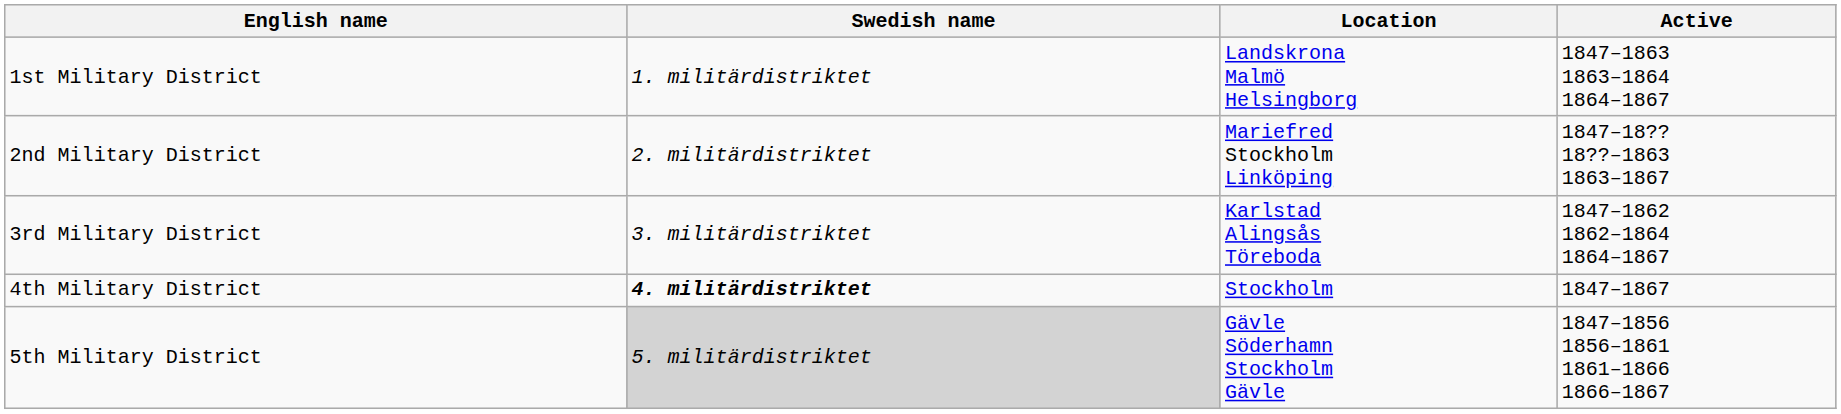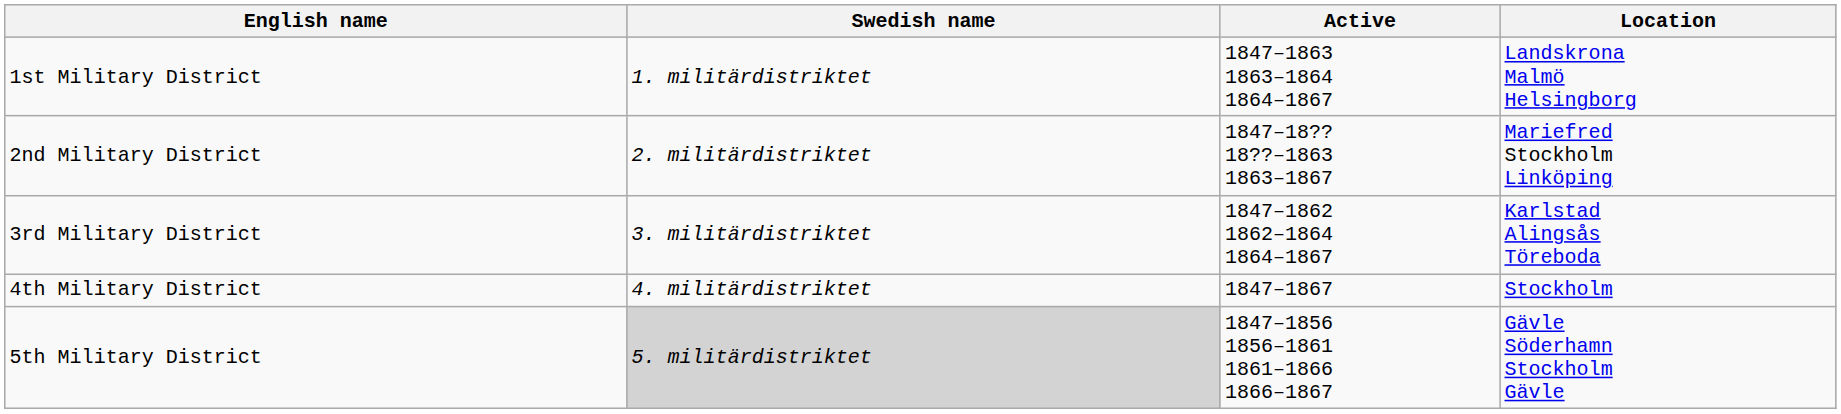 <table class="wikitable" width= "60%">
 <tr>
 <th>English name</th>
 <th>Swedish name</th>
+<th>Active</th>
 <th>Location</th>
-<th>Active</th>
 </tr>
 <tr>
 <td>1st Military District</td>
 <td><em>1. militärdistriktet</em></td>
+<td>1847–1863<br>1863–1864<br>1864–1867</td>
 <td><a href='#'>Landskrona</a><br><a href='#'>Malmö</a><br><a href='#'>Helsingborg</a></td>
-<td>1847–1863<br>1863–1864<br>1864–1867</td>
 </tr>
 <tr>
 <td>2nd Military District</td>
 <td><em>2. militärdistriktet</em></td>
+<td>1847–18??<br>18??–1863<br>1863–1867</td>
 <td><a href='#'>Mariefred</a><br>Stockholm<br><a href='#'>Linköping</a></td>
-<td>1847–18??<br>18??–1863<br>1863–1867</td>
 </tr>
 <tr>
 <td>3rd Military District</td>
 <td><em>3. militärdistriktet</em></td>
+<td>1847–1862<br>1862–1864<br>1864–1867</td>
 <td><a href='#'>Karlstad</a><br><a href='#'>Alingsås</a><br><a href='#'>Töreboda</a></td>
-<td>1847–1862<br>1862–1864<br>1864–1867</td>
 </tr>
 <tr>
 <td>4th Military District</td>
-<td><strong><em>4. militärdistriktet</em></strong></td>
+<td><em>4. militärdistriktet</em></td>
+<td>1847–1867</td>
 <td><a href='#'>Stockholm</a></td>
-<td>1847–1867</td>
 </tr>
 <tr>
 <td>5th Military District</td>
 <td style="background: lightgrey;"><em>5. militärdistriktet</em></td>
+<td>1847–1856<br>1856–1861<br>1861–1866<br>1866–1867</td>
 <td><a href='#'>Gävle</a><br><a href='#'>Söderhamn</a><br><a href='#'>Stockholm</a><br><a href='#'>Gävle</a></td>
-<td>1847–1856<br>1856–1861<br>1861–1866<br>1866–1867</td>
 </tr>
 </table>
